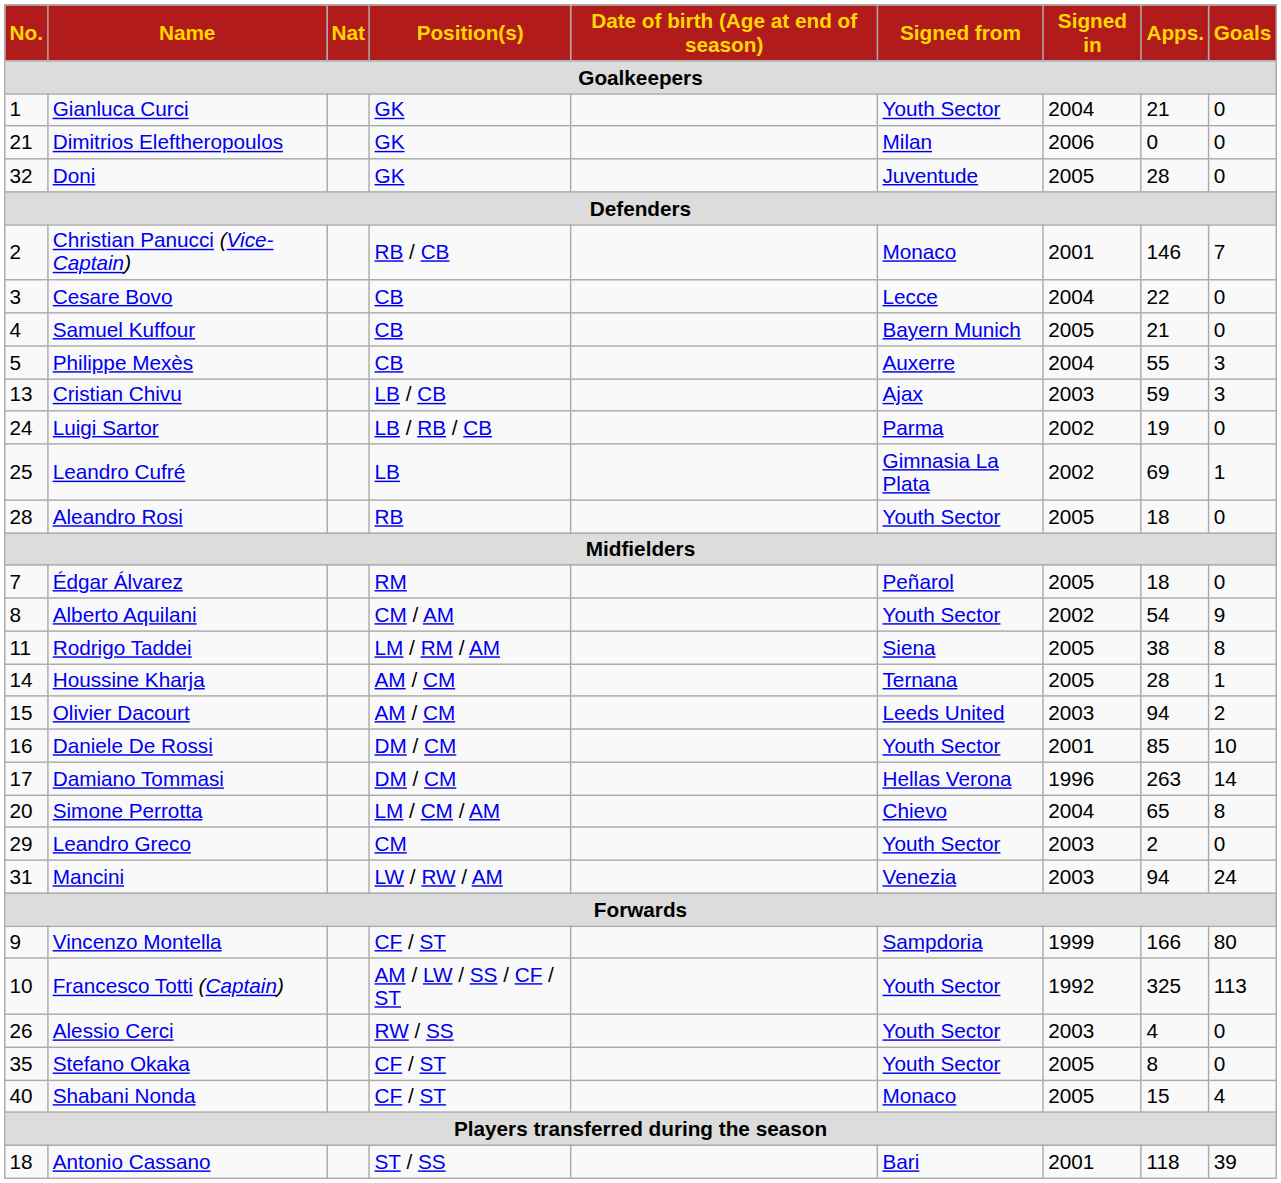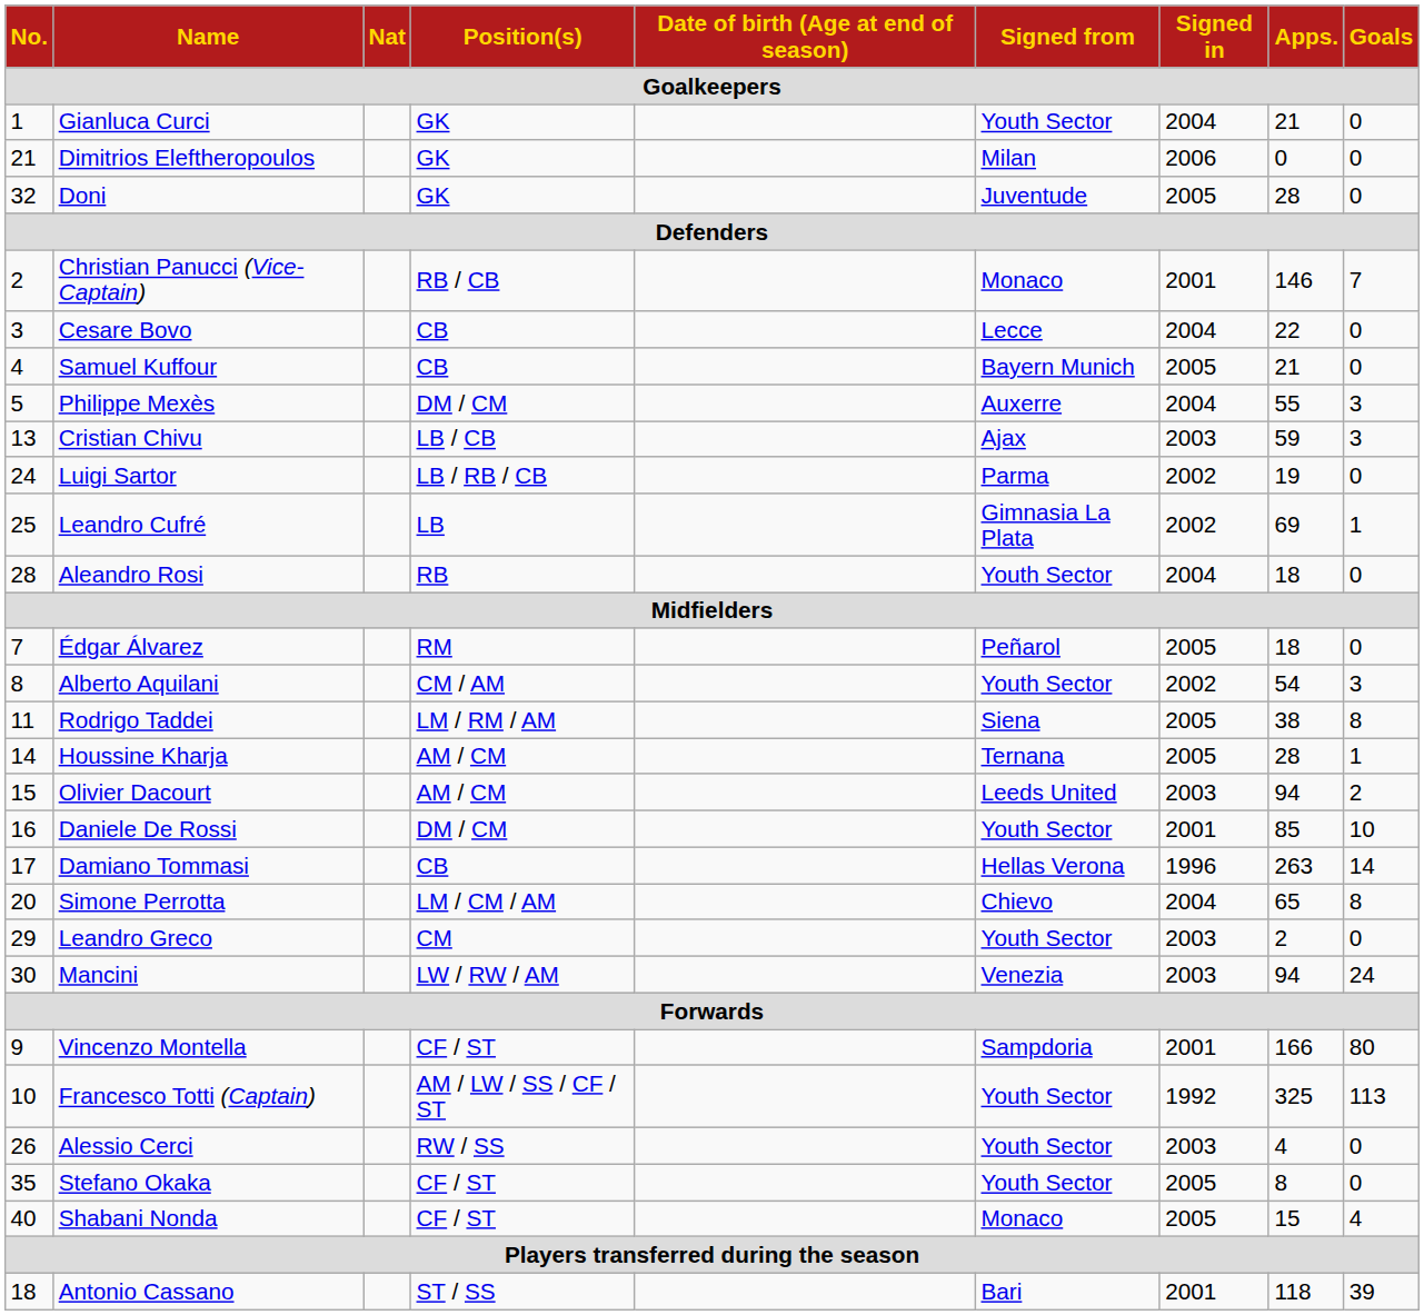 <table class="wikitable" style="text-align:left; font-size:90%; width:100%">
 <tr>
 <th style="background:#B21B1C; color:#FFD700; text-align:center;">No.</th>
 <th style="background:#B21B1C; color:#FFD700; text-align:center;">Name</th>
 <th style="background:#B21B1C; color:#FFD700; text-align:center;">Nat</th>
 <th style="background:#B21B1C; color:#FFD700; text-align:center;">Position(s)</th>
 <th style="background:#B21B1C; color:#FFD700; text-align:center;">Date of birth (Age at end of season)</th>
 <th style="background:#B21B1C; color:#FFD700; text-align:center;">Signed from</th>
 <th style="background:#B21B1C; color:#FFD700; text-align:center;">Signed in</th>
 <th style="background:#B21B1C; color:#FFD700; text-align:center;">Apps.</th>
 <th style="background:#B21B1C; color:#FFD700; text-align:center;">Goals</th>
 </tr>
 <tr>
 <th colspan=10 style="background:#DCDCDC; text-align:center;">Goalkeepers</th>
 </tr>
 <tr>
 <td>1</td>
 <td><a href='#'>Gianluca Curci</a></td>
 <td></td>
 <td><a href='#'>GK</a></td>
 <td></td>
 <td> <a href='#'>Youth Sector</a></td>
 <td>2004</td>
 <td>21</td>
 <td>0</td>
 </tr>
 <tr>
 <td>21</td>
 <td><a href='#'>Dimitrios Eleftheropoulos</a></td>
 <td></td>
 <td><a href='#'>GK</a></td>
 <td></td>
 <td> <a href='#'>Milan</a></td>
 <td>2006</td>
 <td>0</td>
 <td>0</td>
 </tr>
 <tr>
 <td>32</td>
 <td><a href='#'>Doni</a></td>
 <td></td>
 <td><a href='#'>GK</a></td>
 <td></td>
 <td> <a href='#'>Juventude</a></td>
 <td>2005</td>
 <td>28</td>
 <td>0</td>
 </tr>
 <tr>
 <th colspan=10 style="background:#DCDCDC; text-align:center;">Defenders</th>
 </tr>
 <tr>
 <td>2</td>
 <td><a href='#'>Christian Panucci</a> <em>(<a href='#'>Vice-Captain</a>)</em></td>
 <td></td>
 <td><a href='#'>RB</a> / <a href='#'>CB</a></td>
 <td></td>
 <td> <a href='#'>Monaco</a></td>
 <td>2001</td>
 <td>146</td>
 <td>7</td>
 </tr>
 <tr>
 <td>3</td>
 <td><a href='#'>Cesare Bovo</a></td>
 <td></td>
 <td><a href='#'>CB</a></td>
 <td></td>
 <td> <a href='#'>Lecce</a></td>
 <td>2004</td>
 <td>22</td>
 <td>0</td>
 </tr>
 <tr>
 <td>4</td>
 <td><a href='#'>Samuel Kuffour</a></td>
 <td></td>
 <td><a href='#'>CB</a></td>
 <td></td>
 <td> <a href='#'>Bayern Munich</a></td>
 <td>2005</td>
 <td>21</td>
 <td>0</td>
 </tr>
 <tr>
 <td>5</td>
 <td><a href='#'>Philippe Mexès</a></td>
 <td></td>
-<td><a href='#'>CB</a></td>
+<td><a href='#'>DM</a> / <a href='#'>CM</a></td>
 <td></td>
 <td> <a href='#'>Auxerre</a></td>
 <td>2004</td>
 <td>55</td>
 <td>3</td>
 </tr>
 <tr>
 <td>13</td>
 <td><a href='#'>Cristian Chivu</a></td>
 <td></td>
 <td><a href='#'>LB</a> / <a href='#'>CB</a></td>
 <td></td>
 <td> <a href='#'>Ajax</a></td>
 <td>2003</td>
 <td>59</td>
 <td>3</td>
 </tr>
 <tr>
 <td>24</td>
 <td><a href='#'>Luigi Sartor</a></td>
 <td></td>
 <td><a href='#'>LB</a> / <a href='#'>RB</a> / <a href='#'>CB</a></td>
 <td></td>
 <td> <a href='#'>Parma</a></td>
 <td>2002</td>
 <td>19</td>
 <td>0</td>
 </tr>
 <tr>
 <td>25</td>
 <td><a href='#'>Leandro Cufré</a></td>
 <td></td>
 <td><a href='#'>LB</a></td>
 <td></td>
 <td> <a href='#'>Gimnasia La Plata</a></td>
 <td>2002</td>
 <td>69</td>
 <td>1</td>
 </tr>
 <tr>
 <td>28</td>
 <td><a href='#'>Aleandro Rosi</a></td>
 <td></td>
 <td><a href='#'>RB</a></td>
 <td></td>
 <td> <a href='#'>Youth Sector</a></td>
-<td>2005</td>
+<td>2004</td>
 <td>18</td>
 <td>0</td>
 </tr>
 <tr>
 <th colspan=10 style="background:#DCDCDC; text-align:center;">Midfielders</th>
 </tr>
 <tr>
 <td>7</td>
 <td><a href='#'>Édgar Álvarez</a></td>
 <td></td>
 <td><a href='#'>RM</a></td>
 <td></td>
 <td> <a href='#'>Peñarol</a></td>
 <td>2005</td>
 <td>18</td>
 <td>0</td>
 </tr>
 <tr>
 <td>8</td>
 <td><a href='#'>Alberto Aquilani</a></td>
 <td></td>
 <td><a href='#'>CM</a> / <a href='#'>AM</a></td>
 <td></td>
 <td> <a href='#'>Youth Sector</a></td>
 <td>2002</td>
 <td>54</td>
-<td>9</td>
+<td>3</td>
 </tr>
 <tr>
 <td>11</td>
 <td><a href='#'>Rodrigo Taddei</a></td>
 <td></td>
 <td><a href='#'>LM</a> / <a href='#'>RM</a> / <a href='#'>AM</a></td>
 <td></td>
 <td> <a href='#'>Siena</a></td>
 <td>2005</td>
 <td>38</td>
 <td>8</td>
 </tr>
 <tr>
 <td>14</td>
 <td><a href='#'>Houssine Kharja</a></td>
 <td></td>
 <td><a href='#'>AM</a> / <a href='#'>CM</a></td>
 <td></td>
 <td> <a href='#'>Ternana</a></td>
 <td>2005</td>
 <td>28</td>
 <td>1</td>
 </tr>
 <tr>
 <td>15</td>
 <td><a href='#'>Olivier Dacourt</a></td>
 <td></td>
 <td><a href='#'>AM</a> / <a href='#'>CM</a></td>
 <td></td>
 <td> <a href='#'>Leeds United</a></td>
 <td>2003</td>
 <td>94</td>
 <td>2</td>
 </tr>
 <tr>
 <td>16</td>
 <td><a href='#'>Daniele De Rossi</a></td>
 <td></td>
 <td><a href='#'>DM</a> / <a href='#'>CM</a></td>
 <td></td>
 <td> <a href='#'>Youth Sector</a></td>
 <td>2001</td>
 <td>85</td>
 <td>10</td>
 </tr>
 <tr>
 <td>17</td>
 <td><a href='#'>Damiano Tommasi</a></td>
 <td></td>
-<td><a href='#'>DM</a> / <a href='#'>CM</a></td>
+<td><a href='#'>CB</a></td>
 <td></td>
 <td> <a href='#'>Hellas Verona</a></td>
 <td>1996</td>
 <td>263</td>
 <td>14</td>
 </tr>
 <tr>
 <td>20</td>
 <td><a href='#'>Simone Perrotta</a></td>
 <td></td>
 <td><a href='#'>LM</a> / <a href='#'>CM</a> / <a href='#'>AM</a></td>
 <td></td>
 <td> <a href='#'>Chievo</a></td>
 <td>2004</td>
 <td>65</td>
 <td>8</td>
 </tr>
 <tr>
 <td>29</td>
 <td><a href='#'>Leandro Greco</a></td>
 <td></td>
 <td><a href='#'>CM</a></td>
 <td></td>
 <td> <a href='#'>Youth Sector</a></td>
 <td>2003</td>
 <td>2</td>
 <td>0</td>
 </tr>
 <tr>
-<td>31</td>
+<td>30</td>
 <td><a href='#'>Mancini</a></td>
 <td></td>
 <td><a href='#'>LW</a> / <a href='#'>RW</a> / <a href='#'>AM</a></td>
 <td></td>
 <td> <a href='#'>Venezia</a></td>
 <td>2003</td>
 <td>94</td>
 <td>24</td>
 </tr>
 <tr>
 <th colspan=10 style="background:#DCDCDC; text-align:center;">Forwards</th>
 </tr>
 <tr>
 <td>9</td>
 <td><a href='#'>Vincenzo Montella</a></td>
 <td></td>
 <td><a href='#'>CF</a> / <a href='#'>ST</a></td>
 <td></td>
 <td> <a href='#'>Sampdoria</a></td>
-<td>1999</td>
+<td>2001</td>
 <td>166</td>
 <td>80</td>
 </tr>
 <tr>
 <td>10</td>
 <td><a href='#'>Francesco Totti</a> <em>(<a href='#'>Captain</a>)</em></td>
 <td></td>
 <td><a href='#'>AM</a> / <a href='#'>LW</a> / <a href='#'>SS</a> / <a href='#'>CF</a> / <a href='#'>ST</a></td>
 <td></td>
 <td> <a href='#'>Youth Sector</a></td>
 <td>1992</td>
 <td>325</td>
 <td>113</td>
 </tr>
 <tr>
 <td>26</td>
 <td><a href='#'>Alessio Cerci</a></td>
 <td></td>
 <td><a href='#'>RW</a> / <a href='#'>SS</a></td>
 <td></td>
 <td> <a href='#'>Youth Sector</a></td>
 <td>2003</td>
 <td>4</td>
 <td>0</td>
 </tr>
 <tr>
 <td>35</td>
 <td><a href='#'>Stefano Okaka</a></td>
 <td></td>
 <td><a href='#'>CF</a> / <a href='#'>ST</a></td>
 <td></td>
 <td> <a href='#'>Youth Sector</a></td>
 <td>2005</td>
 <td>8</td>
 <td>0</td>
 </tr>
 <tr>
 <td>40</td>
 <td><a href='#'>Shabani Nonda</a></td>
 <td></td>
 <td><a href='#'>CF</a> / <a href='#'>ST</a></td>
 <td></td>
 <td> <a href='#'>Monaco</a></td>
 <td>2005</td>
 <td>15</td>
 <td>4</td>
 </tr>
 <tr>
 <th colspan=10 style="background:#DCDCDC; text-align:center;">Players transferred during the season</th>
 </tr>
 <tr>
 <td>18</td>
 <td><a href='#'>Antonio Cassano</a></td>
 <td></td>
 <td><a href='#'>ST</a> / <a href='#'>SS</a></td>
 <td></td>
 <td> <a href='#'>Bari</a></td>
 <td>2001</td>
 <td>118</td>
 <td>39</td>
 </tr>
 </table>
